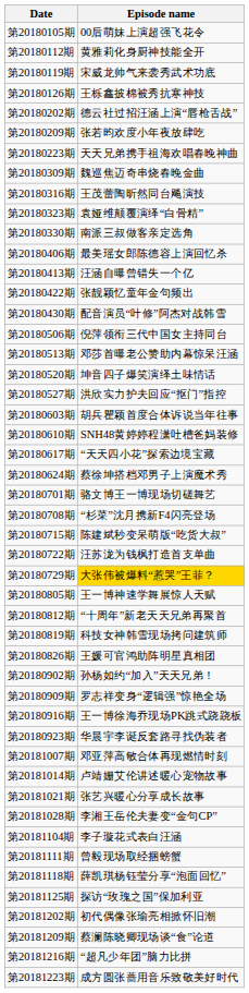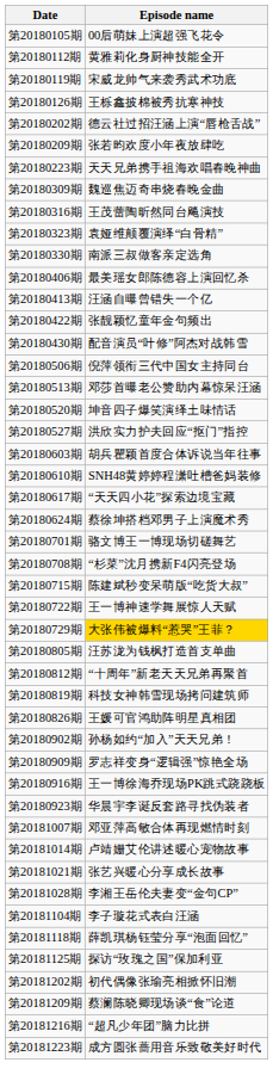 <table class="wikitable mw-collapsible mw-collapsed">
 <tr>
 <th>Date</th>
 <th>Episode name</th>
 </tr>
 <tr>
 <td>第20180105期</td>
 <td>00后萌妹上演超强飞花令</td>
 </tr>
 <tr>
 <td>第20180112期</td>
 <td>黄雅莉化身厨神技能全开</td>
 </tr>
 <tr>
 <td>第20180119期</td>
 <td>宋威龙帅气来袭秀武术功底</td>
 </tr>
 <tr>
 <td>第20180126期</td>
 <td>王栎鑫披棉被秀抗寒神技</td>
 </tr>
 <tr>
 <td>第20180202期</td>
 <td>德云社过招汪涵上演“唇枪舌战”</td>
 </tr>
 <tr>
 <td>第20180209期</td>
 <td>张若昀欢度小年夜放肆吃</td>
 </tr>
 <tr>
 <td>第20180223期</td>
 <td>天天兄弟携手祖海欢唱春晚神曲</td>
 </tr>
 <tr>
 <td>第20180309期</td>
 <td>魏巡焦迈奇串烧春晚金曲</td>
 </tr>
 <tr>
 <td>第20180316期</td>
 <td>王茂蕾陶昕然同台飚演技</td>
 </tr>
 <tr>
 <td>第20180323期</td>
 <td>袁娅维颠覆演绎“白骨精”</td>
 </tr>
 <tr>
 <td>第20180330期</td>
 <td>南派三叔做客亲定选角</td>
 </tr>
 <tr>
 <td>第20180406期</td>
 <td>最美瑶女郎陈德容上演回忆杀</td>
 </tr>
 <tr>
 <td>第20180413期</td>
 <td>汪涵自曝曾错失一个亿</td>
 </tr>
 <tr>
 <td>第20180422期</td>
 <td>张靓颖忆童年金句频出</td>
 </tr>
 <tr>
 <td>第20180430期</td>
 <td>配音演员“叶修”阿杰对战韩雪</td>
 </tr>
 <tr>
 <td>第20180506期</td>
 <td>倪萍领衔三代中国女主持同台</td>
 </tr>
 <tr>
 <td>第20180513期</td>
 <td>邓莎首曝老公赞助内幕惊呆汪涵</td>
 </tr>
 <tr>
 <td>第20180520期</td>
 <td>坤音四子爆笑演绎土味情话</td>
 </tr>
 <tr>
 <td>第20180527期</td>
 <td>洪欣实力护夫回应“抠门”指控</td>
 </tr>
 <tr>
 <td>第20180603期</td>
 <td>胡兵瞿颖首度合体诉说当年往事</td>
 </tr>
 <tr>
 <td>第20180610期</td>
 <td>SNH48黄婷婷程潇吐槽爸妈装修</td>
 </tr>
 <tr>
 <td>第20180617期</td>
 <td>“天天四小花”探索边境宝藏</td>
 </tr>
 <tr>
 <td>第20180624期</td>
 <td>蔡徐坤搭档邓男子上演魔术秀</td>
 </tr>
 <tr>
 <td>第20180701期</td>
 <td>骆文博王一博现场切磋舞艺</td>
 </tr>
 <tr>
 <td>第20180708期</td>
 <td>“杉菜”沈月携新F4闪亮登场</td>
 </tr>
 <tr>
 <td>第20180715期</td>
 <td>陈建斌秒变呆萌版“吃货大叔”</td>
 </tr>
 <tr>
 <td>第20180722期</td>
-<td>汪苏泷为钱枫打造首支单曲</td>
+<td>王一博神速学舞展惊人天赋</td>
 </tr>
 <tr>
 <td>第20180729期</td>
 <td style="background: gold;">大张伟被爆料“惹哭”王菲？</td>
 </tr>
 <tr>
 <td>第20180805期</td>
-<td>王一博神速学舞展惊人天赋</td>
+<td>汪苏泷为钱枫打造首支单曲</td>
 </tr>
 <tr>
 <td>第20180812期</td>
 <td>“十周年”新老天天兄弟再聚首</td>
 </tr>
 <tr>
 <td>第20180819期</td>
 <td>科技女神韩雪现场拷问建筑师</td>
 </tr>
 <tr>
 <td>第20180826期</td>
 <td>王媛可官鸿助阵明星真相团</td>
 </tr>
 <tr>
 <td>第20180902期</td>
 <td>孙杨如约“加入”天天兄弟！</td>
 </tr>
 <tr>
 <td>第20180909期</td>
 <td>罗志祥变身“逻辑强”惊艳全场</td>
 </tr>
 <tr>
 <td>第20180916期</td>
 <td>王一博徐海乔现场PK跳式跷跷板</td>
 </tr>
 <tr>
 <td>第20180923期</td>
 <td>华晨宇李诞反套路寻找伪装者</td>
 </tr>
 <tr>
 <td>第20181007期</td>
 <td>邓亚萍高敏合体再现燃情时刻</td>
 </tr>
 <tr>
 <td>第20181014期</td>
 <td>卢靖姗艾伦讲述暖心宠物故事</td>
 </tr>
 <tr>
 <td>第20181021期</td>
 <td>张艺兴暖心分享成长故事</td>
 </tr>
 <tr>
 <td>第20181028期</td>
 <td>李湘王岳伦夫妻变“金句CP”</td>
 </tr>
 <tr>
 <td>第20181104期</td>
 <td>李子璇花式表白汪涵</td>
 </tr>
 <tr>
-<td>第20181111期</td>
-<td>曾毅现场取经捆螃蟹</td>
-</tr>
-<tr>
 <td>第20181118期</td>
 <td>薛凯琪杨钰莹分享“泡面回忆”</td>
 </tr>
 <tr>
 <td>第20181125期</td>
 <td>探访“玫瑰之国”保加利亚</td>
 </tr>
 <tr>
 <td>第20181202期</td>
 <td>初代偶像张瑜亮相掀怀旧潮</td>
 </tr>
 <tr>
 <td>第20181209期</td>
 <td>蔡澜陈晓卿现场谈“食”论道</td>
 </tr>
 <tr>
 <td>第20181216期</td>
 <td>“超凡少年团”脑力比拼</td>
 </tr>
 <tr>
 <td>第20181223期</td>
 <td>成方圆张蔷用音乐致敬美好时代</td>
 </tr>
 </table>
